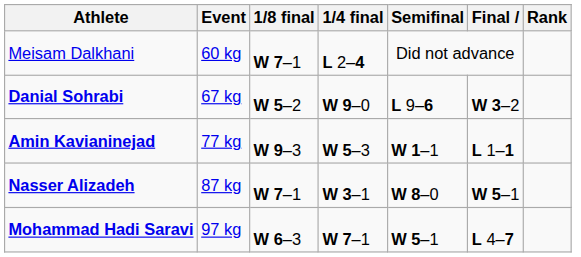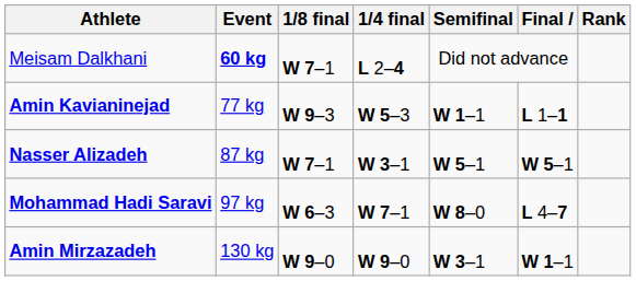 <table class="wikitable" style=font-size:90%;>
 <tr>
 <th>Athlete</th>
 <th>Event</th>
 <th>1/8 final</th>
 <th>1/4 final</th>
 <th>Semifinal</th>
 <th>Final / </th>
 <th>Rank</th>
 </tr>
 <tr>
 <td><a href='#'>Meisam Dalkhani</a></td>
-<td><a href='#'>60 kg</a></td>
+<td><strong><a href='#'>60 kg</a></strong></td>
 <td><br><strong>W</strong> <strong>7</strong>–1</td>
 <td><br><strong>L</strong> 2–<strong>4</strong></td>
 <td colspan=2 align=center>Did not advance</td>
 <td></td>
-</tr>
-<tr>
-<td><strong><a href='#'>Danial Sohrabi</a></strong></td>
-<td><a href='#'>67 kg</a></td>
-<td><br><strong>W</strong> <strong>5</strong>–2</td>
-<td><br><strong>W</strong> <strong>9</strong>–0</td>
-<td><br><strong>L</strong> 9–<strong>6</strong> </td>
-<td><br><strong>W</strong> <strong>3</strong>–2</td>
-<td align=center></td>
 </tr>
 <tr>
 <td><strong><a href='#'>Amin Kavianinejad</a></strong></td>
 <td><a href='#'>77 kg</a></td>
 <td><br><strong>W</strong> <strong>9</strong>–3</td>
 <td><br><strong>W</strong> <strong>5</strong>–3</td>
 <td><br><strong>W</strong> <strong>1</strong>–1</td>
 <td><br><strong>L</strong> 1–<strong>1</strong></td>
 <td align=center></td>
 </tr>
 <tr>
 <td><strong><a href='#'>Nasser Alizadeh</a></strong></td>
 <td><a href='#'>87 kg</a></td>
 <td><br><strong>W</strong> <strong>7</strong>–1</td>
 <td><br><strong>W</strong> <strong>3</strong>–1</td>
-<td><br><strong>W</strong> <strong>8</strong>–0</td>
+<td><br><strong>W</strong> <strong>5</strong>–1</td>
 <td><br><strong>W</strong> <strong>5</strong>–1</td>
 <td align=center></td>
 </tr>
 <tr>
 <td><strong><a href='#'>Mohammad Hadi Saravi</a></strong></td>
 <td><a href='#'>97 kg</a></td>
 <td><br><strong>W</strong> <strong>6</strong>–3</td>
 <td><br><strong>W</strong> <strong>7</strong>–1</td>
-<td><br><strong>W</strong> <strong>5</strong>–1</td>
+<td><br><strong>W</strong> <strong>8</strong>–0</td>
 <td><br><strong>L</strong> 4–<strong>7</strong></td>
 <td align=center></td>
 </tr>
+<tr>
+<td><strong><a href='#'>Amin Mirzazadeh</a></strong></td>
+<td><a href='#'>130 kg</a></td>
+<td><br><strong>W</strong> <strong>9</strong>–0</td>
+<td><br><strong>W</strong> <strong>9</strong>–0</td>
+<td><br><strong>W</strong> <strong>3</strong>–1</td>
+<td><br><strong>W</strong> <strong>1</strong>–1</td>
+<td align=center></td>
+</tr>
 </table>
